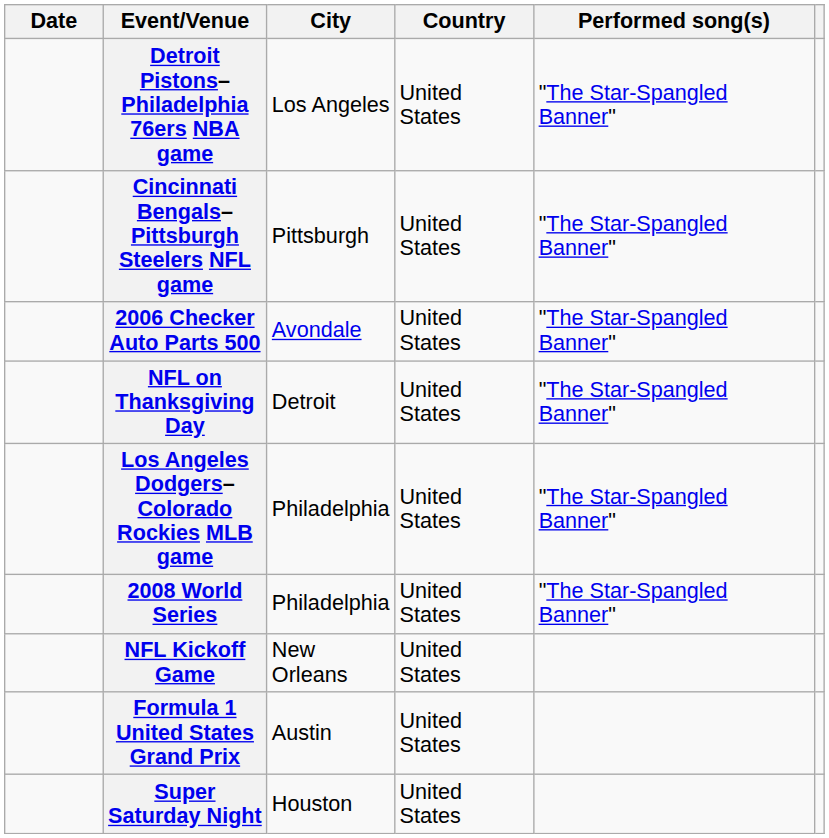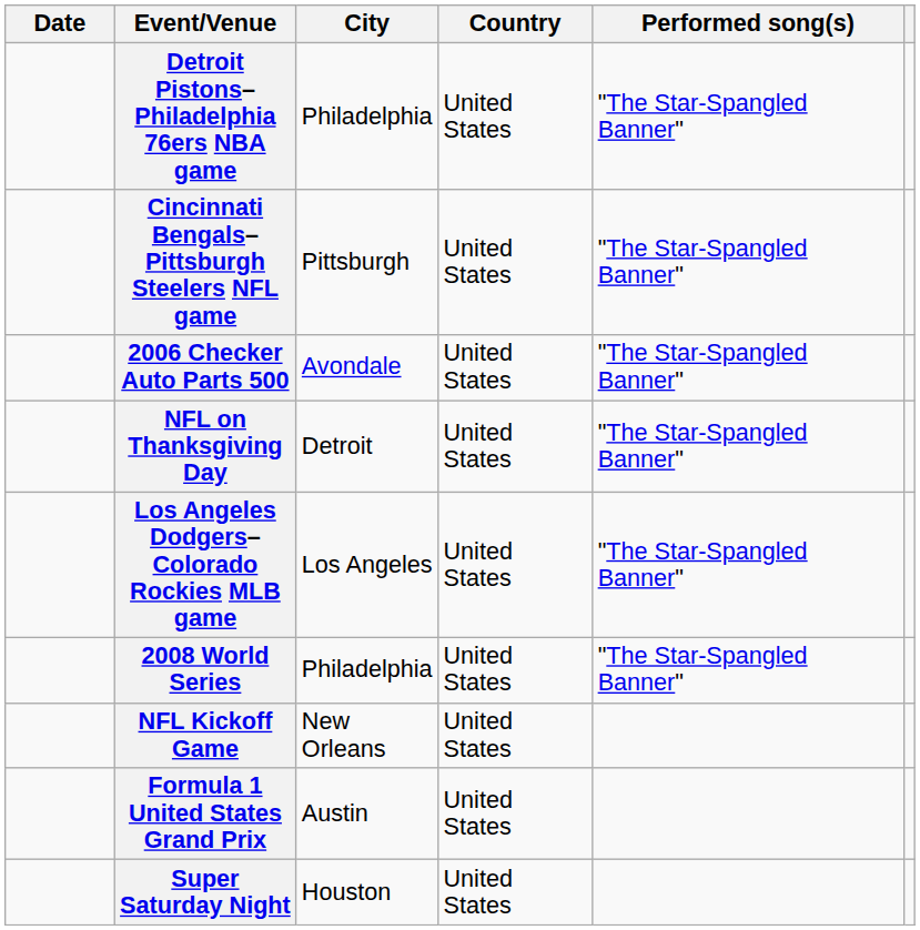 <table class="wikitable sortable plainrowheaders">
 <tr>
 <th scope="col" style="width:12%;">Date</th>
 <th scope="col" style="width:20%;">Event/Venue</th>
 <th scope="col" style="width:12%;">City</th>
 <th scope="col">Country</th>
 <th scope="col">Performed song(s)</th>
 <th scope="col" class="unsortable"></th>
 </tr>
 <tr>
 <td></td>
 <th scope="row"><a href='#'>Detroit Pistons</a>–<a href='#'>Philadelphia 76ers</a> <a href='#'>NBA game</a></th>
-<td>Los Angeles</td>
+<td>Philadelphia</td>
 <td>United States</td>
 <td>"<a href='#'>The Star-Spangled Banner</a>"</td>
 <td style="text-align:center;"></td>
 </tr>
 <tr>
 <td></td>
 <th scope="row"><a href='#'>Cincinnati Bengals</a>–<a href='#'>Pittsburgh Steelers</a> <a href='#'>NFL game</a></th>
 <td>Pittsburgh</td>
 <td>United States</td>
 <td>"<a href='#'>The Star-Spangled Banner</a>"</td>
 <td style="text-align:center;"></td>
 </tr>
 <tr>
 <td></td>
 <th scope="row"><a href='#'>2006 Checker Auto Parts 500</a></th>
 <td><a href='#'>Avondale</a></td>
 <td>United States</td>
 <td>"<a href='#'>The Star-Spangled Banner</a>"</td>
 <td style="text-align:center;"></td>
 </tr>
 <tr>
 <td></td>
 <th scope="row"><a href='#'>NFL on Thanksgiving Day</a></th>
 <td>Detroit</td>
 <td>United States</td>
 <td>"<a href='#'>The Star-Spangled Banner</a>"</td>
 <td style="text-align:center;"></td>
 </tr>
 <tr>
 <td></td>
 <th scope="row"><a href='#'>Los Angeles Dodgers</a>–<a href='#'>Colorado Rockies</a> <a href='#'>MLB game</a></th>
-<td>Philadelphia</td>
+<td>Los Angeles</td>
 <td>United States</td>
 <td>"<a href='#'>The Star-Spangled Banner</a>"</td>
 <td style="text-align:center;"></td>
 </tr>
 <tr>
 <td></td>
 <th scope="row"><a href='#'>2008 World Series</a></th>
 <td>Philadelphia</td>
 <td>United States</td>
 <td>"<a href='#'>The Star-Spangled Banner</a>"</td>
 <td style="text-align:center;"></td>
 </tr>
 <tr>
 <td></td>
 <th scope="row"><a href='#'>NFL Kickoff Game</a></th>
 <td>New Orleans</td>
 <td>United States</td>
 <td></td>
 <td style="text-align:center;"></td>
 </tr>
 <tr>
 <td></td>
 <th scope="row"><a href='#'>Formula 1 United States Grand Prix</a></th>
 <td>Austin</td>
 <td>United States</td>
 <td></td>
 <td style="text-align:center;"></td>
 </tr>
 <tr>
 <td></td>
 <th scope="row"><a href='#'>Super Saturday Night</a></th>
 <td>Houston</td>
 <td>United States</td>
 <td></td>
 <td style="text-align:center;"></td>
 </tr>
 </table>
